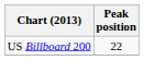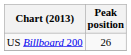 <table class="wikitable">
 <tr>
 <th>Chart (2013)</th>
 <th>Peak<br>position</th>
 </tr>
 <tr>
 <td>US <a href='#'><em>Billboard</em> 200</a></td>
-<td style="text-align: center">22</td>
+<td style="text-align: center">26</td>
 </tr>
 <tr>
 </tr>
 </table>
